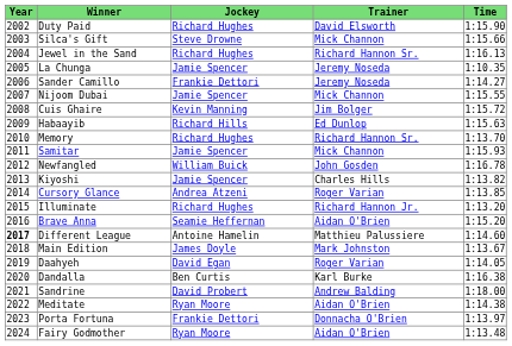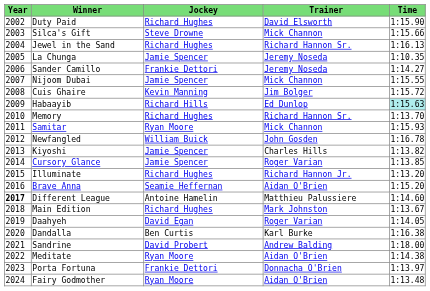 <table class = "sortable" | border="1" style="border-collapse: collapse; font-size:90%">
 <tr bgcolor="#77dd77" align="center">
 <th width="36px"><strong>Year</strong><br></th>
 <th width="160px"><strong>Winner</strong><br></th>
 <th width="170px"><strong>Jockey</strong><br></th>
 <th width="180px"><strong>Trainer</strong><br></th>
 <th><strong>Time</strong><br></th>
 </tr>
 <tr>
 <td>2002</td>
 <td>Duty Paid</td>
 <td><a href='#'>Richard Hughes</a></td>
 <td><a href='#'>David Elsworth</a></td>
 <td>1:15.90</td>
 </tr>
 <tr>
 <td>2003</td>
 <td>Silca's Gift</td>
 <td><a href='#'>Steve Drowne</a></td>
 <td><a href='#'>Mick Channon</a></td>
 <td>1:15.66</td>
 </tr>
 <tr>
 <td>2004</td>
 <td>Jewel in the Sand</td>
 <td><a href='#'>Richard Hughes</a></td>
 <td><a href='#'>Richard Hannon Sr.</a></td>
 <td>1:16.13</td>
 </tr>
 <tr>
 <td>2005</td>
 <td>La Chunga </td>
 <td><a href='#'>Jamie Spencer</a></td>
 <td><a href='#'>Jeremy Noseda</a></td>
 <td>1:10.35</td>
 </tr>
 <tr>
 <td>2006</td>
 <td>Sander Camillo</td>
 <td><a href='#'>Frankie Dettori</a></td>
 <td><a href='#'>Jeremy Noseda</a></td>
 <td>1:14.27</td>
 </tr>
 <tr>
 <td>2007</td>
 <td>Nijoom Dubai</td>
 <td><a href='#'>Jamie Spencer</a></td>
 <td><a href='#'>Mick Channon</a></td>
 <td>1:15.55</td>
 </tr>
 <tr>
 <td>2008</td>
 <td>Cuis Ghaire</td>
 <td><a href='#'>Kevin Manning</a></td>
 <td><a href='#'>Jim Bolger</a></td>
 <td>1:15.72</td>
 </tr>
 <tr>
 <td>2009</td>
 <td>Habaayib</td>
 <td><a href='#'>Richard Hills</a></td>
 <td><a href='#'>Ed Dunlop</a></td>
-<td>1:15.63</td>
+<td style="background: paleturquoise;">1:15.63</td>
 </tr>
 <tr>
 <td>2010</td>
 <td>Memory</td>
 <td><a href='#'>Richard Hughes</a></td>
 <td><a href='#'>Richard Hannon Sr.</a></td>
 <td>1:13.70</td>
 </tr>
 <tr>
 <td>2011</td>
 <td><a href='#'>Samitar</a></td>
-<td><a href='#'>Jamie Spencer</a></td>
+<td><a href='#'>Ryan Moore</a></td>
 <td><a href='#'>Mick Channon</a></td>
 <td>1:15.93</td>
 </tr>
 <tr>
 <td>2012</td>
 <td>Newfangled</td>
 <td><a href='#'>William Buick</a></td>
 <td><a href='#'>John Gosden</a></td>
 <td>1:16.78</td>
 </tr>
 <tr>
 <td>2013</td>
 <td>Kiyoshi</td>
 <td><a href='#'>Jamie Spencer</a></td>
 <td>Charles Hills</td>
 <td>1:13.82</td>
 </tr>
 <tr>
 <td>2014</td>
 <td><a href='#'>Cursory Glance</a></td>
-<td><a href='#'>Andrea Atzeni</a></td>
+<td><a href='#'>Jamie Spencer</a></td>
 <td><a href='#'>Roger Varian</a></td>
 <td>1:13.85</td>
 </tr>
 <tr>
 <td>2015</td>
 <td>Illuminate</td>
 <td><a href='#'>Richard Hughes</a></td>
 <td><a href='#'>Richard Hannon Jr.</a></td>
 <td>1:13.20</td>
 </tr>
 <tr>
 <td>2016</td>
 <td><a href='#'>Brave Anna</a></td>
 <td><a href='#'>Seamie Heffernan</a></td>
 <td><a href='#'>Aidan O'Brien</a></td>
 <td>1:15.20</td>
 </tr>
 <tr>
 <td><strong>2017</strong></td>
 <td>Different League</td>
 <td>Antoine Hamelin</td>
 <td>Matthieu Palussiere</td>
 <td>1:14.60</td>
 </tr>
 <tr>
 <td>2018</td>
 <td>Main Edition</td>
-<td><a href='#'>James Doyle</a></td>
+<td><a href='#'>Richard Hughes</a></td>
 <td><a href='#'>Mark Johnston</a></td>
 <td>1:13.67</td>
 </tr>
 <tr>
 <td>2019</td>
 <td>Daahyeh</td>
 <td><a href='#'>David Egan</a></td>
 <td><a href='#'>Roger Varian</a></td>
 <td>1:14.05</td>
 </tr>
 <tr>
 <td>2020</td>
 <td>Dandalla</td>
 <td>Ben Curtis</td>
 <td>Karl Burke</td>
 <td>1:16.38</td>
 </tr>
 <tr>
 <td>2021</td>
 <td>Sandrine</td>
 <td><a href='#'>David Probert</a></td>
 <td><a href='#'>Andrew Balding</a></td>
 <td>1:18.00</td>
 </tr>
 <tr>
 <td>2022</td>
 <td>Meditate</td>
 <td><a href='#'>Ryan Moore</a></td>
 <td><a href='#'>Aidan O'Brien</a></td>
 <td>1:14.38</td>
 </tr>
 <tr>
 <td>2023</td>
 <td>Porta Fortuna</td>
 <td><a href='#'>Frankie Dettori</a></td>
 <td><a href='#'>Donnacha O'Brien</a></td>
 <td>1:13.97</td>
 </tr>
 <tr>
 <td>2024</td>
 <td>Fairy Godmother</td>
 <td><a href='#'>Ryan Moore</a></td>
 <td><a href='#'>Aidan O'Brien</a></td>
 <td>1:13.48</td>
 </tr>
 </table>
